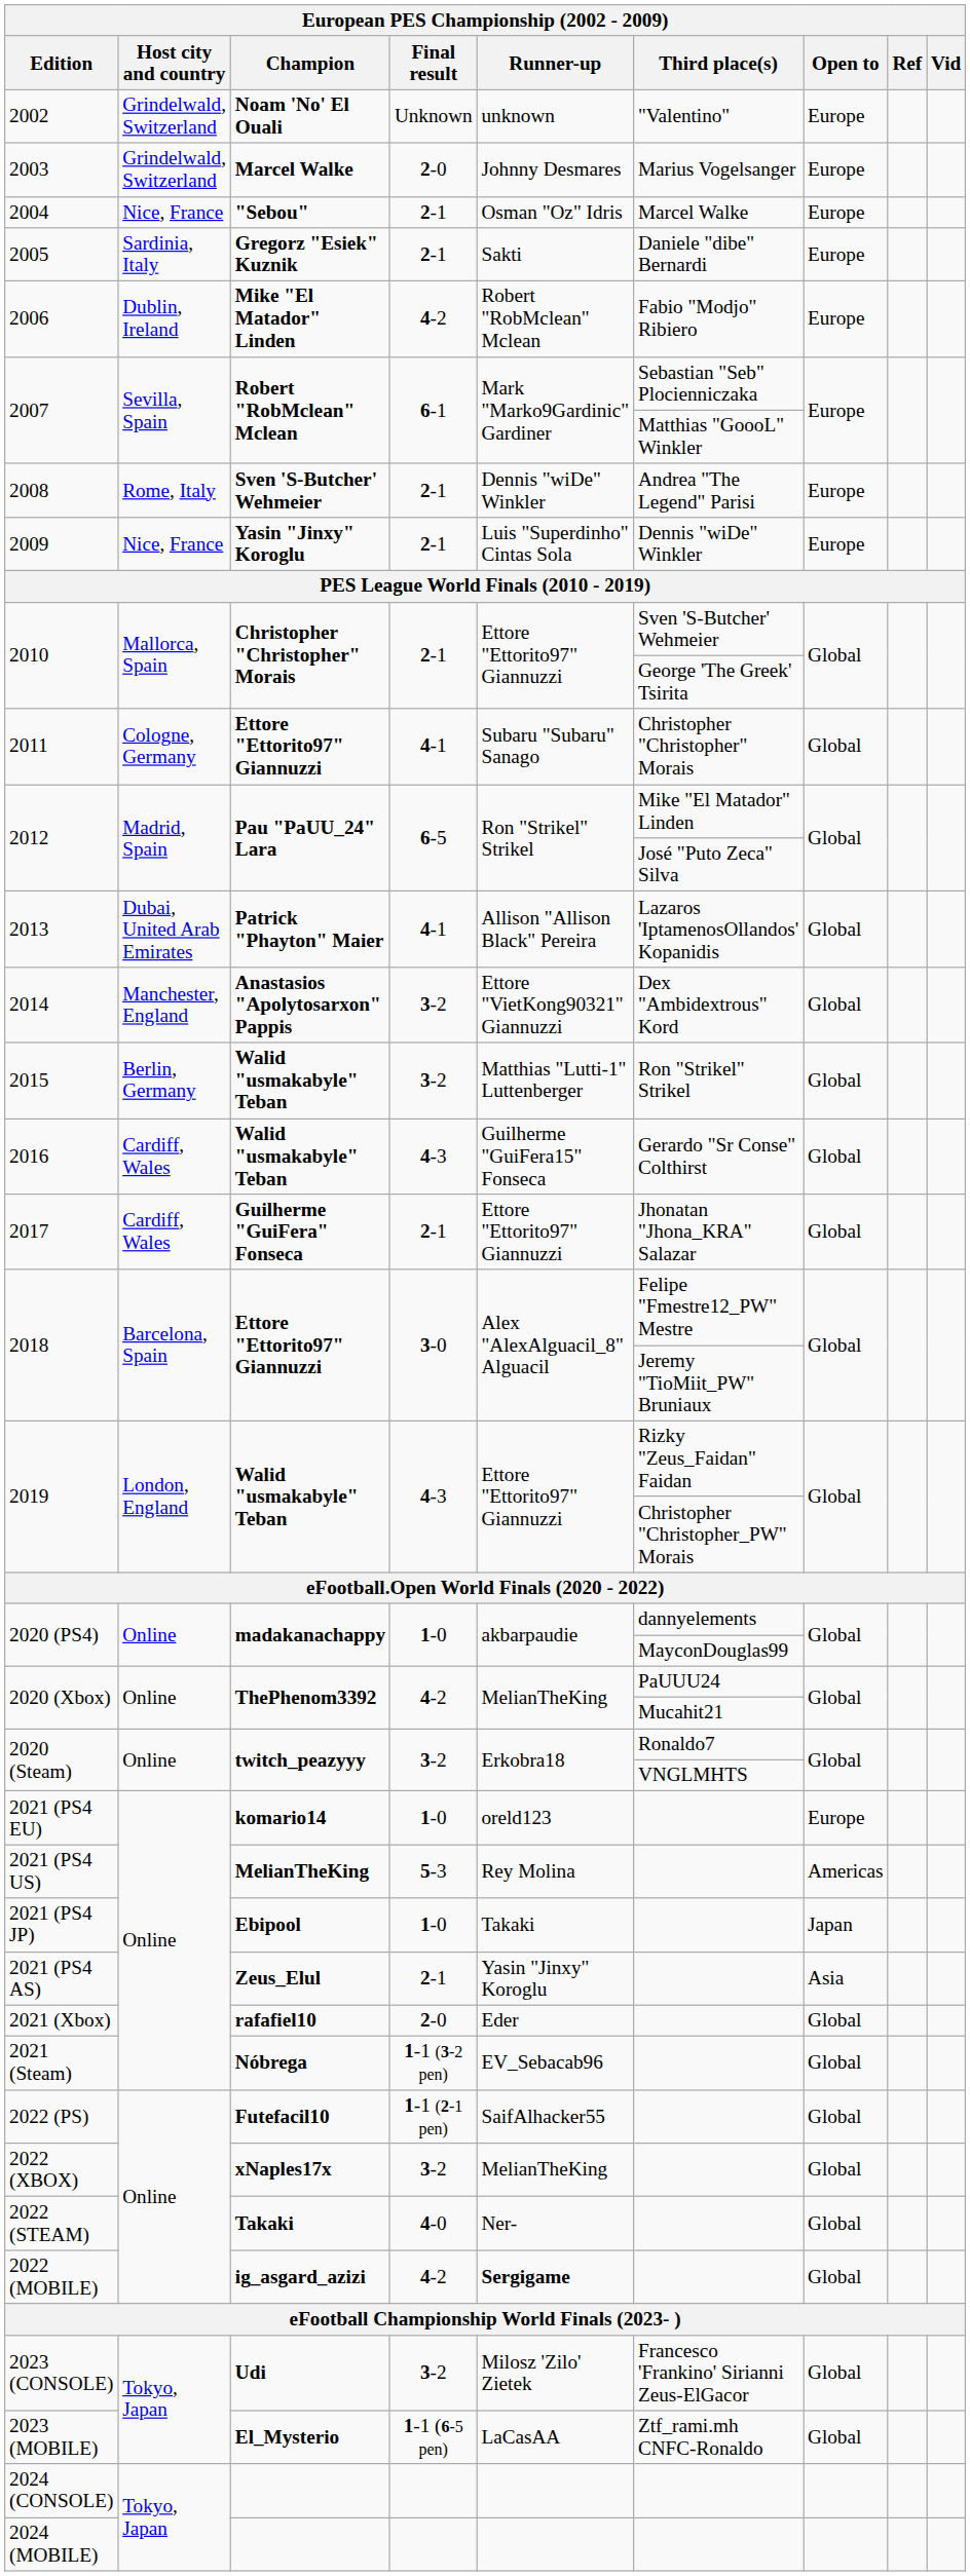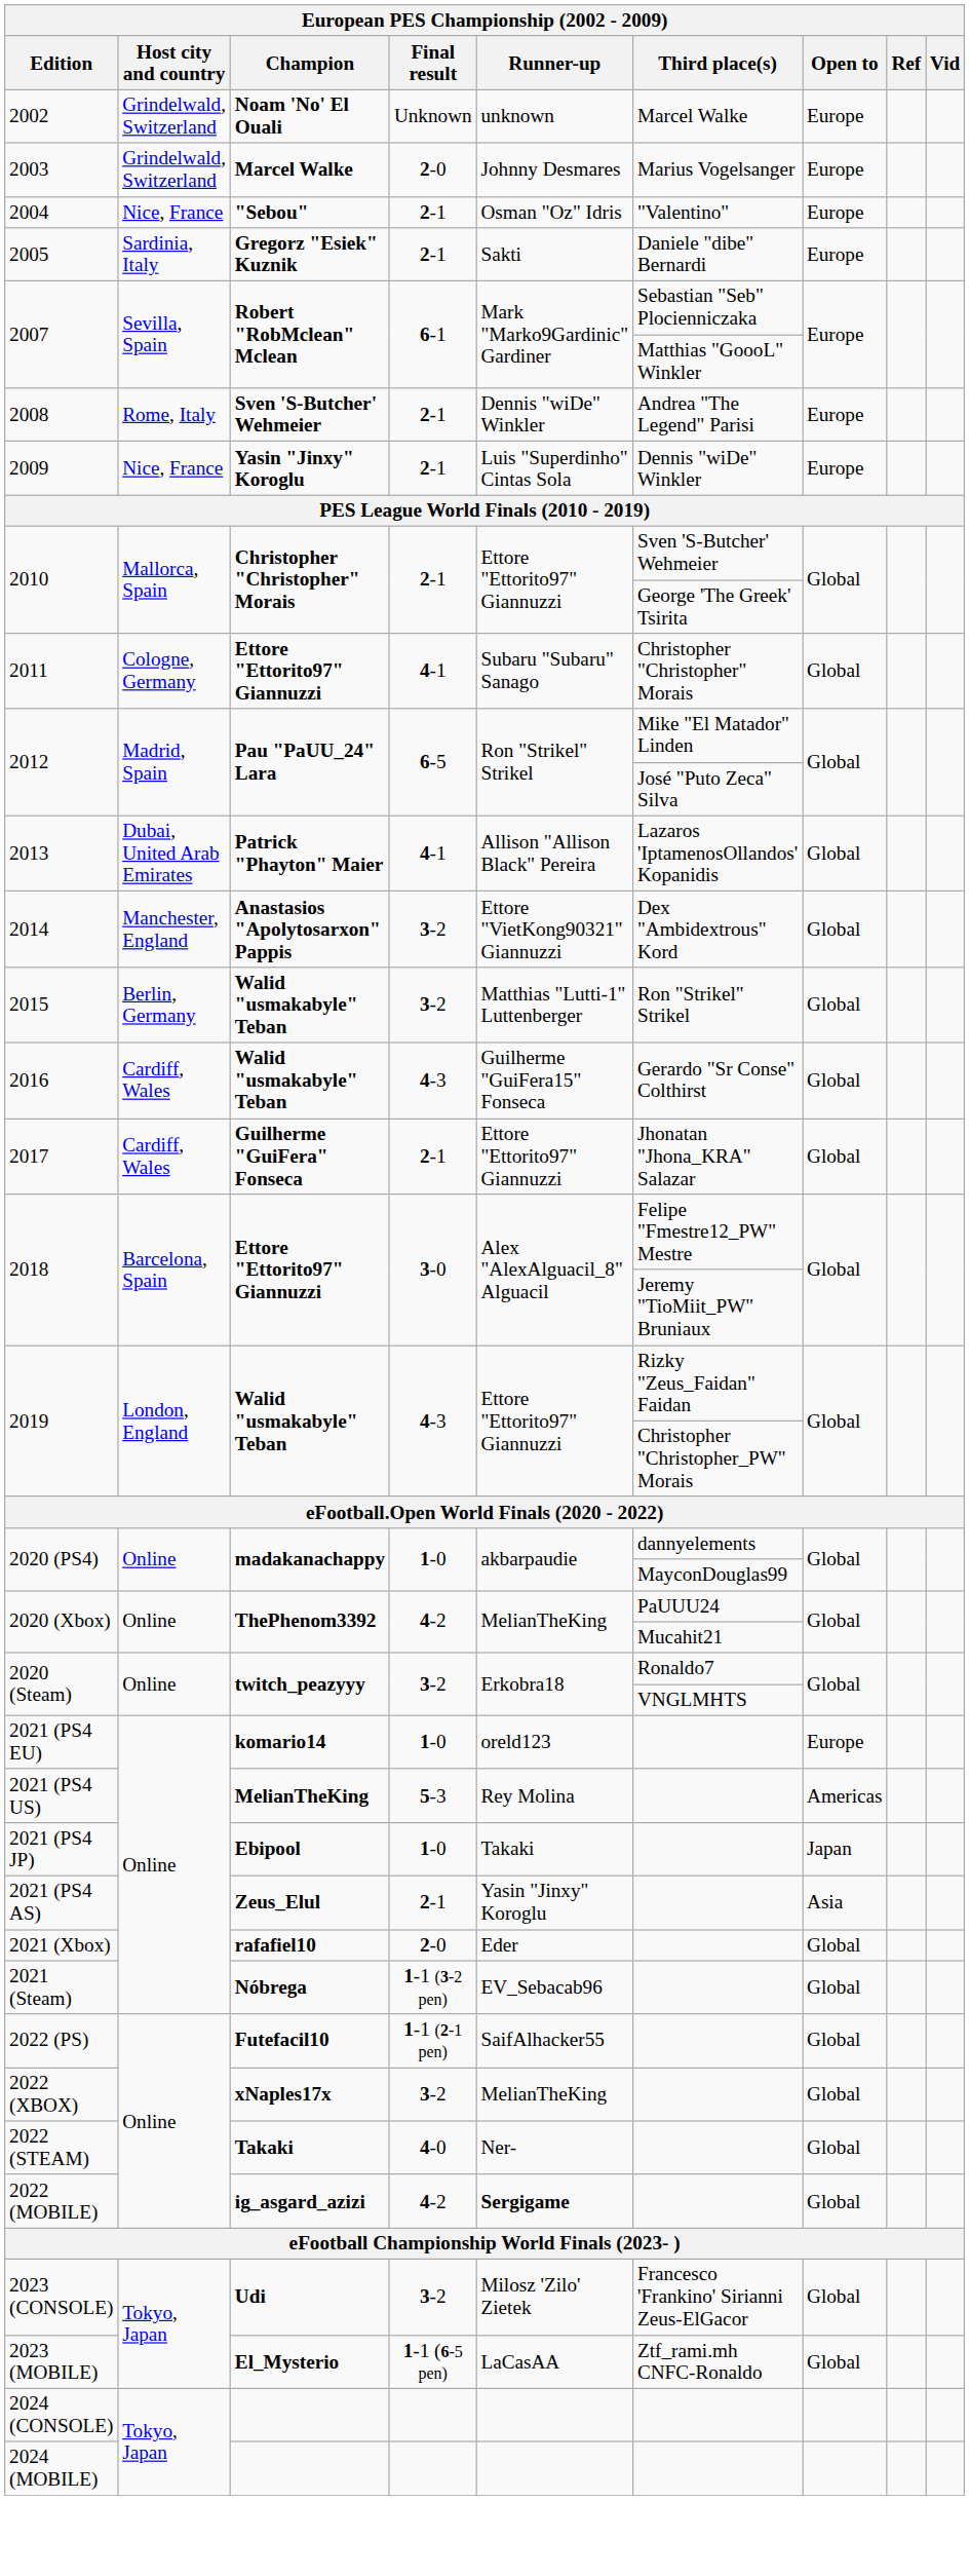 <table class="wikitable">
 <tr>
 <th colspan="9">European PES Championship (2002 - 2009)</th>
 </tr>
 <tr>
 <th>Edition</th>
 <th>Host city and country</th>
 <th>Champion </th>
 <th>Final result</th>
 <th>Runner-up </th>
 <th>Third place(s) </th>
 <th>Open to</th>
 <th>Ref</th>
 <th>Vid</th>
 </tr>
 <tr>
 <td>2002</td>
 <td> <a href='#'>Grindelwald</a>, <a href='#'>Switzerland</a></td>
 <td><strong> Noam 'No' El Ouali</strong></td>
 <td>Unknown</td>
 <td> unknown</td>
-<td> "Valentino"</td>
+<td> Marcel Walke</td>
 <td>Europe</td>
 <td></td>
 <td></td>
 </tr>
 <tr>
 <td>2003</td>
 <td> <a href='#'>Grindelwald</a>, <a href='#'>Switzerland</a></td>
 <td><strong> Marcel Walke</strong></td>
 <td style="text-align:center"><strong>2</strong>-0</td>
 <td> Johnny Desmares</td>
 <td> Marius Vogelsanger</td>
 <td>Europe</td>
 <td></td>
 <td></td>
 </tr>
 <tr>
 <td>2004</td>
 <td> <a href='#'>Nice</a>, <a href='#'>France</a></td>
 <td><strong> "Sebou"</strong></td>
 <td style="text-align:center"><strong>2</strong>-1</td>
 <td> Osman "Oz" Idris</td>
-<td> Marcel Walke</td>
+<td> "Valentino"</td>
 <td>Europe</td>
 <td></td>
 <td></td>
 </tr>
 <tr>
 <td>2005</td>
 <td> <a href='#'>Sardinia</a>, <a href='#'>Italy</a></td>
 <td><strong> Gregorz "Esiek" Kuznik</strong></td>
 <td style="text-align:center"><strong>2</strong>-1</td>
 <td> Sakti</td>
 <td> Daniele "dibe" Bernardi</td>
-<td>Europe</td>
-<td></td>
-<td></td>
-</tr>
-<tr>
-<td>2006</td>
-<td> <a href='#'>Dublin</a>, <a href='#'>Ireland</a></td>
-<td><strong> Mike "El Matador" Linden</strong></td>
-<td style="text-align:center"><strong>4</strong>-2</td>
-<td> Robert "RobMclean" Mclean</td>
-<td> Fabio "Modjo" Ribiero</td>
 <td>Europe</td>
 <td></td>
 <td></td>
 </tr>
 <tr>
 <td rowspan="2">2007</td>
 <td rowspan="2"> <a href='#'>Sevilla</a>, <a href='#'>Spain</a></td>
 <td rowspan="2"><strong> Robert "RobMclean" Mclean</strong></td>
 <td rowspan="2" style="text-align:center"><strong>6</strong>-1</td>
 <td rowspan="2"> Mark "Marko9Gardinic" Gardiner</td>
 <td> Sebastian "Seb" Plocienniczaka</td>
 <td rowspan="2">Europe</td>
 <td rowspan="2"></td>
 <td rowspan="2"></td>
 </tr>
 <tr>
 <td> Matthias "GoooL" Winkler</td>
 </tr>
 <tr>
 <td>2008</td>
 <td> <a href='#'>Rome</a>, <a href='#'>Italy</a></td>
 <td><strong> Sven 'S-Butcher' Wehmeier</strong></td>
 <td style="text-align:center"><strong>2</strong>-1</td>
 <td> Dennis "wiDe" Winkler</td>
 <td> Andrea "The Legend" Parisi</td>
 <td>Europe</td>
 <td></td>
 <td></td>
 </tr>
 <tr>
 <td>2009</td>
 <td> <a href='#'>Nice</a>, <a href='#'>France</a></td>
 <td><strong> Yasin "Jinxy" Koroglu</strong></td>
 <td style="text-align:center"><strong>2</strong>-1</td>
 <td> Luis "Superdinho" Cintas Sola</td>
 <td> Dennis "wiDe" Winkler</td>
 <td>Europe</td>
 <td></td>
 <td></td>
 </tr>
 <tr>
 <th colspan="9">PES League World Finals (2010 - 2019)</th>
 </tr>
 <tr>
 <td rowspan="2">2010</td>
 <td rowspan="2"> <a href='#'>Mallorca</a>, <a href='#'>Spain</a></td>
 <td rowspan="2"><strong> Christopher "Christopher" Morais</strong></td>
 <td rowspan="2" style="text-align:center"><strong>2</strong>-1</td>
 <td rowspan="2"> Ettore "Ettorito97" Giannuzzi</td>
 <td> Sven 'S-Butcher' Wehmeier</td>
 <td rowspan="2">Global</td>
 <td rowspan="2"></td>
 <td rowspan="2"></td>
 </tr>
 <tr>
 <td> George 'The Greek' Tsirita</td>
 </tr>
 <tr>
 <td>2011</td>
 <td> <a href='#'>Cologne</a>, <a href='#'>Germany</a></td>
 <td><strong> Ettore "Ettorito97" Giannuzzi</strong></td>
 <td style="text-align:center"><strong>4</strong>-1</td>
 <td> Subaru "Subaru" Sanago</td>
 <td> Christopher "Christopher" Morais</td>
 <td>Global</td>
 <td></td>
 <td></td>
 </tr>
 <tr>
 <td rowspan="2">2012</td>
 <td rowspan="2"> <a href='#'>Madrid</a>, <a href='#'>Spain</a></td>
 <td rowspan="2"><strong> Pau "PaUU_24" Lara</strong></td>
 <td rowspan="2" style="text-align:center"><strong>6</strong>-5</td>
 <td rowspan="2"> Ron "Strikel" Strikel</td>
 <td> Mike "El Matador" Linden</td>
 <td rowspan="2">Global</td>
 <td rowspan="2"></td>
 <td rowspan="2"></td>
 </tr>
 <tr>
 <td> José "Puto Zeca" Silva</td>
 </tr>
 <tr>
 <td>2013</td>
 <td> <a href='#'>Dubai</a>, <a href='#'>United Arab Emirates</a></td>
 <td><strong> Patrick "Phayton" Maier</strong></td>
 <td style="text-align:center"><strong>4</strong>-1</td>
 <td> Allison "Allison Black" Pereira</td>
 <td> Lazaros 'IptamenosOllandos' Kopanidis</td>
 <td>Global</td>
 <td></td>
 <td></td>
 </tr>
 <tr>
 <td>2014</td>
 <td> <a href='#'>Manchester</a>, <a href='#'>England</a></td>
 <td><strong> Anastasios "Apolytosarxon" Pappis</strong></td>
 <td style="text-align:center"><strong>3</strong>-2</td>
 <td> Ettore "VietKong90321" Giannuzzi</td>
 <td> Dex "Ambidextrous" Kord</td>
 <td>Global</td>
 <td></td>
 <td></td>
 </tr>
 <tr>
 <td>2015</td>
 <td> <a href='#'>Berlin</a>, <a href='#'>Germany</a></td>
 <td><strong> Walid "usmakabyle" Teban</strong></td>
 <td style="text-align:center"><strong>3</strong>-2</td>
 <td> Matthias "Lutti-1" Luttenberger</td>
 <td> Ron "Strikel" Strikel</td>
 <td>Global</td>
 <td></td>
 <td></td>
 </tr>
 <tr>
 <td>2016</td>
 <td> <a href='#'>Cardiff</a>, <a href='#'>Wales</a></td>
 <td><strong> Walid "usmakabyle" Teban</strong></td>
 <td style="text-align:center"><strong>4</strong>-3</td>
 <td> Guilherme "GuiFera15" Fonseca</td>
 <td> Gerardo "Sr Conse" Colthirst</td>
 <td>Global</td>
 <td></td>
 <td></td>
 </tr>
 <tr>
 <td>2017</td>
 <td> <a href='#'>Cardiff</a>, <a href='#'>Wales</a></td>
 <td><strong> Guilherme "GuiFera" Fonseca</strong></td>
 <td style="text-align:center"><strong>2</strong>-1</td>
 <td> Ettore "Ettorito97" Giannuzzi</td>
 <td> Jhonatan "Jhona_KRA" Salazar</td>
 <td>Global</td>
 <td></td>
 <td></td>
 </tr>
 <tr>
 <td rowspan="2">2018</td>
 <td rowspan="2"> <a href='#'>Barcelona</a>, <a href='#'>Spain</a></td>
 <td rowspan="2"><strong> Ettore "Ettorito97" Giannuzzi</strong></td>
 <td rowspan="2" style="text-align:center"><strong>3</strong>-0</td>
 <td rowspan="2"> Alex "AlexAlguacil_8" Alguacil</td>
 <td> Felipe "Fmestre12_PW" Mestre</td>
 <td rowspan="2">Global</td>
 <td rowspan="2"></td>
 <td rowspan="2"></td>
 </tr>
 <tr>
 <td> Jeremy "TioMiit_PW" Bruniaux</td>
 </tr>
 <tr>
 <td rowspan="2">2019</td>
 <td rowspan="2"> <a href='#'>London</a>, <a href='#'>England</a></td>
 <td rowspan="2"><strong> Walid "usmakabyle" Teban</strong></td>
 <td rowspan="2" style="text-align:center"><strong>4</strong>-3</td>
 <td rowspan="2"> Ettore "Ettorito97" Giannuzzi</td>
 <td> Rizky "Zeus_Faidan" Faidan</td>
 <td rowspan="2">Global</td>
 <td rowspan="2"></td>
 <td rowspan="2"></td>
 </tr>
 <tr>
 <td> Christopher "Christopher_PW" Morais</td>
 </tr>
 <tr>
 <th colspan="9">eFootball.Open World Finals (2020 - 2022)</th>
 </tr>
 <tr>
 <td rowspan="2">2020 (PS4)</td>
 <td rowspan="2"><a href='#'>Online</a></td>
 <td rowspan="2"><strong> madakanachappy</strong></td>
 <td rowspan="2" style="text-align:center"><strong>1</strong>-0</td>
 <td rowspan="2"> akbarpaudie</td>
 <td> dannyelements</td>
 <td rowspan="2">Global</td>
 <td rowspan="2"></td>
 <td rowspan="2"></td>
 </tr>
 <tr>
 <td> MayconDouglas99</td>
 </tr>
 <tr>
 <td rowspan="2">2020 (Xbox)</td>
 <td rowspan="2">Online</td>
 <td rowspan="2"><strong> ThePhenom3392</strong></td>
 <td rowspan="2" style="text-align:center"><strong>4</strong>-2</td>
 <td rowspan="2"> MelianTheKing</td>
 <td> PaUUU24</td>
 <td rowspan="2">Global</td>
 <td rowspan="2"></td>
 <td rowspan="2"></td>
 </tr>
 <tr>
 <td> Mucahit21</td>
 </tr>
 <tr>
 <td rowspan="2">2020 (Steam)</td>
 <td rowspan="2">Online</td>
 <td rowspan="2"><strong> twitch_peazyyy</strong></td>
 <td rowspan="2" style="text-align:center"><strong>3</strong>-2</td>
 <td rowspan="2"> Erkobra18</td>
 <td> Ronaldo7</td>
 <td rowspan="2">Global</td>
 <td rowspan="2"></td>
 <td rowspan="2"></td>
 </tr>
 <tr>
 <td> VNGLMHTS</td>
 </tr>
 <tr>
 <td>2021 (PS4 EU)</td>
 <td rowspan="6">Online</td>
 <td><strong> komario14</strong></td>
 <td style="text-align:center"><strong>1</strong>-0</td>
 <td> oreld123</td>
 <td></td>
 <td>Europe</td>
 <td></td>
 <td></td>
 </tr>
 <tr>
 <td>2021 (PS4 US)</td>
 <td><strong> MelianTheKing</strong></td>
 <td style="text-align:center"><strong>5</strong>-3</td>
 <td> Rey Molina</td>
 <td></td>
 <td>Americas</td>
 <td></td>
 <td></td>
 </tr>
 <tr>
 <td>2021 (PS4 JP)</td>
 <td><strong> Ebipool</strong></td>
 <td style="text-align:center"><strong>1</strong>-0</td>
 <td> Takaki</td>
 <td></td>
 <td>Japan</td>
 <td></td>
 <td></td>
 </tr>
 <tr>
 <td>2021 (PS4 AS)</td>
 <td><strong> Zeus_Elul</strong></td>
 <td style="text-align:center"><strong>2</strong>-1</td>
 <td> Yasin "Jinxy" Koroglu</td>
 <td></td>
 <td>Asia</td>
 <td></td>
 <td></td>
 </tr>
 <tr>
 <td>2021 (Xbox)</td>
 <td><strong> rafafiel10</strong></td>
 <td style="text-align:center"><strong>2</strong>-0</td>
 <td> Eder</td>
 <td></td>
 <td>Global</td>
 <td></td>
 <td></td>
 </tr>
 <tr>
 <td>2021 (Steam)</td>
 <td><strong> Nóbrega</strong></td>
 <td style="text-align:center"><strong>1</strong>-1 <small>(<strong>3</strong>-2 pen)</small></td>
 <td> EV_Sebacab96</td>
 <td></td>
 <td>Global</td>
 <td></td>
 <td></td>
 </tr>
 <tr>
 <td>2022 (PS)</td>
 <td rowspan="4">Online</td>
 <td><strong> Futefacil10</strong></td>
 <td style="text-align:center"><strong>1</strong>-1 <small>(<strong>2</strong>-1 pen)</small></td>
 <td> SaifAlhacker55</td>
 <td></td>
 <td>Global</td>
 <td></td>
 <td></td>
 </tr>
 <tr>
 <td>2022 (XBOX)</td>
 <td><strong> xNaples17x</strong></td>
 <td style="text-align:center"><strong>3</strong>-2</td>
 <td><strong></strong> MelianTheKing</td>
 <td></td>
 <td>Global</td>
 <td></td>
 <td></td>
 </tr>
 <tr>
 <td>2022 (STEAM)</td>
 <td> <strong>Takaki</strong></td>
 <td style="text-align:center"><strong>4</strong>-0</td>
 <td> Ner-</td>
 <td></td>
 <td>Global</td>
 <td></td>
 <td></td>
 </tr>
 <tr>
 <td>2022 (MOBILE)</td>
 <td><strong> ig_asgard_azizi</strong></td>
 <td style="text-align:center"><strong>4</strong>-2</td>
 <td><strong> Sergigame</strong></td>
 <td></td>
 <td>Global</td>
 <td></td>
 <td></td>
 </tr>
 <tr>
 <th colspan="9">eFootball Championship World Finals (2023- )</th>
 </tr>
 <tr>
 <td>2023 (CONSOLE)</td>
 <td rowspan="2"> <a href='#'>Tokyo</a>, <a href='#'>Japan</a></td>
 <td><strong> Udi</strong></td>
 <td style="text-align:center"><strong>3</strong>-2</td>
 <td> Milosz 'Zilo' Zietek</td>
 <td> Francesco 'Frankino' Sirianni<br> Zeus-ElGacor</td>
 <td>Global</td>
 <td></td>
 <td></td>
 </tr>
 <tr>
 <td>2023 (MOBILE)</td>
 <td><strong> El_Mysterio</strong></td>
 <td style="text-align:center"><strong>1</strong>-1 (<small><strong>6</strong>-5 pen)</small></td>
 <td> LaCasAA</td>
 <td> Ztf_rami.mh<br> CNFC-Ronaldo</td>
 <td>Global</td>
 <td></td>
 <td></td>
 </tr>
 <tr>
 <td>2024 (CONSOLE)</td>
 <td rowspan="2"> <a href='#'>Tokyo</a>, <a href='#'>Japan</a></td>
 <td></td>
 <td></td>
 <td></td>
 <td></td>
 <td></td>
 <td></td>
 <td></td>
 </tr>
 <tr>
 <td>2024 (MOBILE)</td>
 <td></td>
 <td></td>
 <td></td>
 <td></td>
 <td></td>
 <td></td>
 <td></td>
 </tr>
 </table>
